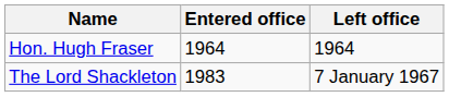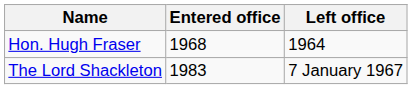 <table class="wikitable" style="text-align:left">
 <tr>
 <th>Name</th>
 <th>Entered office</th>
 <th>Left office</th>
 </tr>
 <tr>
 <td><a href='#'>Hon. Hugh Fraser</a></td>
-<td>1964</td>
+<td>1968</td>
 <td>1964</td>
 </tr>
 <tr>
 <td><a href='#'>The Lord Shackleton</a></td>
 <td>1983</td>
 <td>7 January 1967</td>
 </tr>
 </table>
